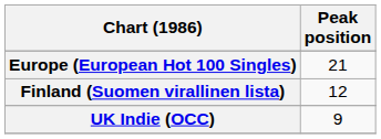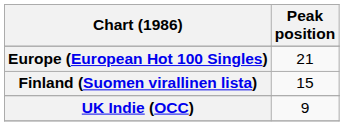 <table class="wikitable sortable plainrowheaders" style="text-align:center">
 <tr>
 <th scope="col">Chart (1986)</th>
 <th scope="col">Peak<br>position</th>
 </tr>
 <tr>
 </tr>
 <tr>
 <th scope="row">Europe (<a href='#'>European Hot 100 Singles</a>)</th>
 <td>21</td>
 </tr>
 <tr>
 <th scope="row">Finland (<a href='#'>Suomen virallinen lista</a>)</th>
-<td>12</td>
+<td>15</td>
 </tr>
 <tr>
 </tr>
 <tr>
 </tr>
 <tr>
 </tr>
 <tr>
 </tr>
 <tr>
 </tr>
 <tr>
 </tr>
 <tr>
 <th scope="row"><a href='#'>UK Indie</a> (<a href='#'>OCC</a>)</th>
 <td>9</td>
 </tr>
 <tr>
 </tr>
 </table>
